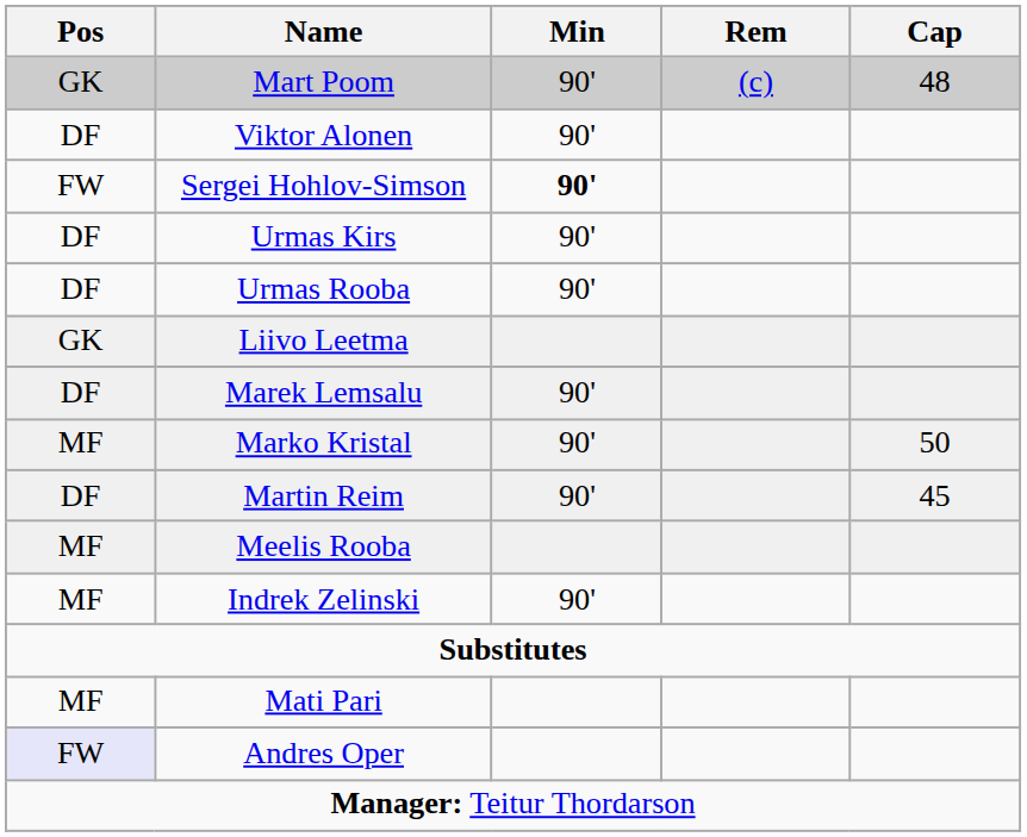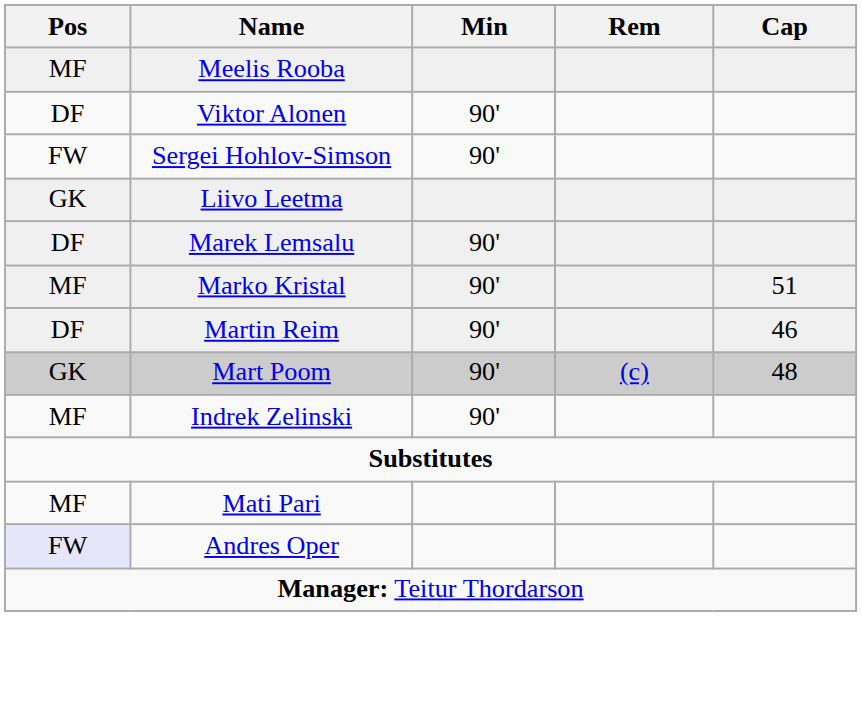 <table class="wikitable collapsible collapsed" align="center" style="font-size:85%; text-align:center;" width="50%">
 <tr>
 <th>Pos</th>
 <th width=140>Name</th>
 <th>Min</th>
 <th>Rem</th>
 <th>Cap</th>
 </tr>
-<tr bgcolor="cccccc">
-<td>GK</td>
-<td><a href='#'>Mart Poom</a></td>
-<td>90'</td>
-<td><a href='#'>(c)</a></td>
-<td>48</td>
+<tr bgcolor="#F0F0F0">
+<td>MF</td>
+<td><a href='#'>Meelis Rooba</a></td>
+<td></td>
+<td></td>
+<td></td>
 </tr>
 <tr>
 <td>DF</td>
 <td><a href='#'>Viktor Alonen</a></td>
 <td>90'</td>
 <td></td>
 <td></td>
 </tr>
 <tr>
 <td>FW</td>
 <td><a href='#'>Sergei Hohlov-Simson</a></td>
-<td><strong>90'</strong></td>
-<td></td>
-<td></td>
-</tr>
-<tr>
-<td>DF</td>
-<td><a href='#'>Urmas Kirs</a></td>
-<td>90'</td>
-<td></td>
-<td></td>
-</tr>
-<tr>
-<td>DF</td>
-<td><a href='#'>Urmas Rooba</a></td>
 <td>90'</td>
 <td></td>
 <td></td>
 </tr>
 <tr bgcolor="#F0F0F0">
 <td>GK</td>
 <td><a href='#'>Liivo Leetma</a></td>
 <td></td>
 <td></td>
 <td></td>
 </tr>
 <tr bgcolor="#F0F0F0">
 <td>DF</td>
 <td><a href='#'>Marek Lemsalu</a></td>
 <td>90'</td>
 <td></td>
 <td></td>
 </tr>
 <tr bgcolor="#F0F0F0">
 <td>MF</td>
 <td><a href='#'>Marko Kristal</a></td>
 <td>90'</td>
 <td></td>
-<td>50</td>
+<td>51</td>
 </tr>
 <tr bgcolor="#F0F0F0">
 <td>DF</td>
 <td><a href='#'>Martin Reim</a></td>
 <td>90'</td>
 <td></td>
-<td>45</td>
+<td>46</td>
 </tr>
-<tr bgcolor="#F0F0F0">
-<td>MF</td>
-<td><a href='#'>Meelis Rooba</a></td>
-<td></td>
-<td></td>
-<td></td>
+<tr bgcolor="cccccc">
+<td>GK</td>
+<td><a href='#'>Mart Poom</a></td>
+<td>90'</td>
+<td><a href='#'>(c)</a></td>
+<td>48</td>
 </tr>
 <tr>
 <td>MF</td>
 <td><a href='#'>Indrek Zelinski</a></td>
 <td>90'</td>
 <td></td>
 <td></td>
 </tr>
 <tr>
 <td colspan=5 align=center><strong>Substitutes</strong></td>
 </tr>
 <tr>
 <td>MF</td>
 <td><a href='#'>Mati Pari</a></td>
 <td></td>
 <td></td>
 <td></td>
 </tr>
 <tr>
 <td style="background: lavender;">FW</td>
 <td><a href='#'>Andres Oper</a></td>
 <td></td>
 <td></td>
 <td></td>
 </tr>
 <tr>
 <td colspan=5 align=center><strong>Manager:</strong>  <a href='#'>Teitur Thordarson</a></td>
 </tr>
 </table>
